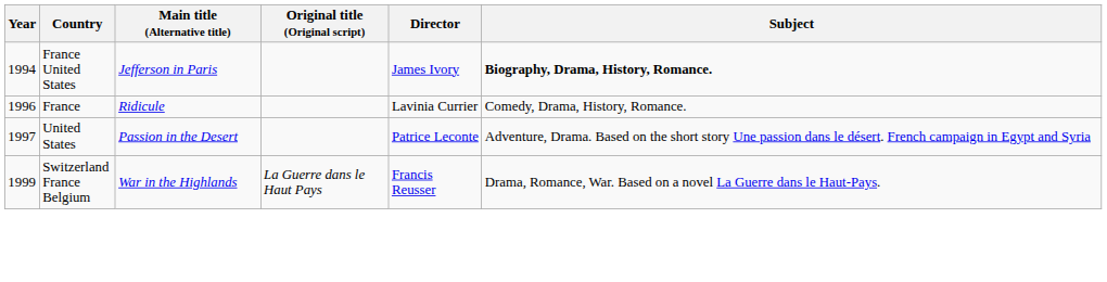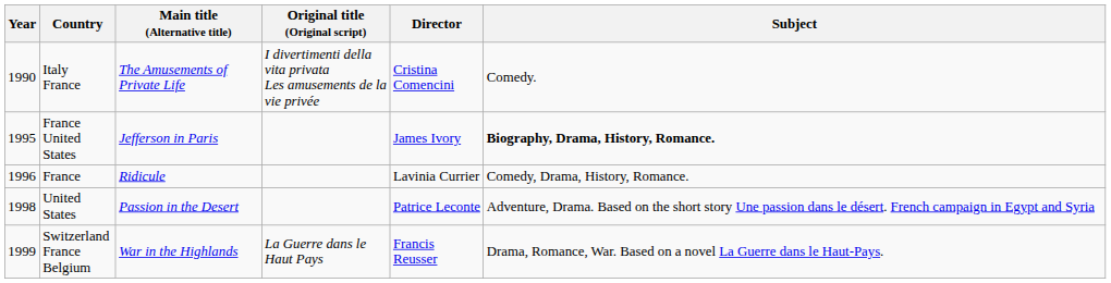 <table class="wikitable sortable" style="width:100%;">
 <tr>
 <th>Year</th>
 <th width= 80>Country</th>
 <th class="unsortable" style="width:160px;">Main title<br><small>(Alternative title)</small></th>
 <th class="unsortable" style="width:140px;">Original title<br><small>(Original script)</small></th>
 <th width=100>Director</th>
 <th class="unsortable">Subject</th>
 </tr>
 <tr>
-<td>1994</td>
+<td>1990</td>
+<td>Italy<br>France</td>
+<td><em><a href='#'>The Amusements of Private Life</a></em></td>
+<td><em>I divertimenti della vita privata</em><br><em>Les amusements de la vie privée</em></td>
+<td><a href='#'>Cristina Comencini</a></td>
+<td>Comedy.</td>
+</tr>
+<tr>
+<td>1995</td>
 <td>France<br>United States</td>
 <td><em><a href='#'>Jefferson in Paris</a></em></td>
 <td></td>
 <td><a href='#'>James Ivory</a></td>
 <td><strong>Biography, Drama, History, Romance.</strong></td>
 </tr>
 <tr>
 <td>1996</td>
 <td>France</td>
 <td><em><a href='#'>Ridicule</a></em></td>
 <td></td>
 <td>Lavinia Currier</td>
 <td>Comedy, Drama, History, Romance.</td>
 </tr>
 <tr>
-<td>1997</td>
+<td>1998</td>
 <td>United States</td>
 <td><em><a href='#'>Passion in the Desert</a></em></td>
 <td></td>
 <td><a href='#'>Patrice Leconte</a></td>
 <td>Adventure, Drama. Based on the short story <a href='#'>Une passion dans le désert</a>. <a href='#'>French campaign in Egypt and Syria</a></td>
 </tr>
 <tr>
 <td>1999</td>
 <td>Switzerland<br>France<br>Belgium</td>
 <td><em><a href='#'>War in the Highlands</a></em></td>
 <td><em>La Guerre dans le Haut Pays</em></td>
 <td><a href='#'>Francis Reusser</a></td>
 <td>Drama, Romance, War. Based on a novel <a href='#'>La Guerre dans le Haut-Pays</a>.</td>
 </tr>
 </table>
